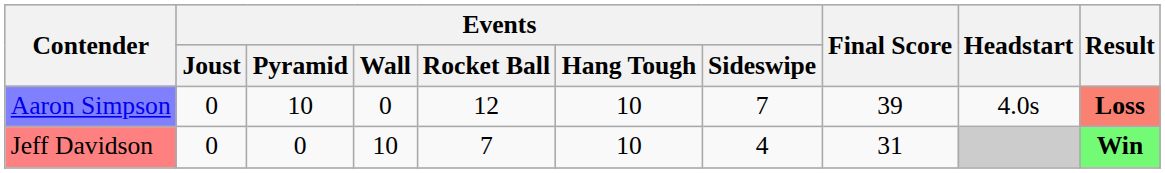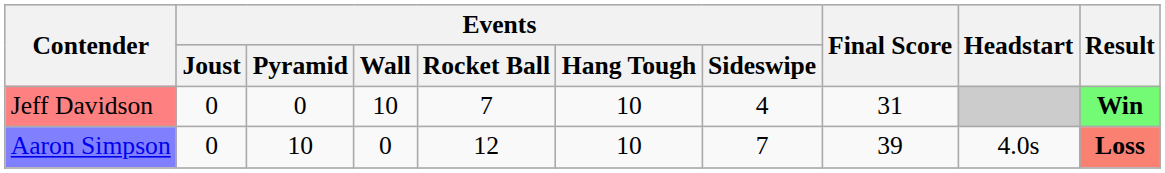 <table class="wikitable" style="text-align:center;">
 <tr>
 <th rowspan=2>Contender</th>
 <th colspan=6>Events</th>
 <th rowspan=2>Final Score</th>
 <th rowspan=2>Headstart</th>
 <th rowspan=2>Result</th>
 </tr>
 <tr>
 <th>Joust</th>
 <th>Pyramid</th>
 <th>Wall</th>
 <th>Rocket Ball</th>
 <th>Hang Tough</th>
 <th>Sideswipe</th>
 </tr>
 <tr>
+<td bgcolor=#ff8080 style="text-align:left;">Jeff Davidson</td>
+<td>0</td>
+<td>0</td>
+<td>10</td>
+<td>7</td>
+<td>10</td>
+<td>4</td>
+<td>31</td>
+<td style="background:#ccc"></td>
+<td style="text-align:center; background:#73fb76"><strong>Win</strong></td>
+</tr>
+<tr>
 <td bgcolor=#8080ff><a href='#'>Aaron Simpson</a></td>
 <td>0</td>
 <td>10</td>
 <td>0</td>
 <td>12</td>
 <td>10</td>
 <td>7</td>
 <td>39</td>
 <td>4.0s</td>
 <td style="text-align:center; background:salmon;"><strong>Loss</strong></td>
 </tr>
-<tr>
-<td bgcolor=#ff8080 style="text-align:left;">Jeff Davidson</td>
-<td>0</td>
-<td>0</td>
-<td>10</td>
-<td>7</td>
-<td>10</td>
-<td>4</td>
-<td>31</td>
-<td style="background:#ccc"></td>
-<td style="text-align:center; background:#73fb76"><strong>Win</strong></td>
-</tr>
 </table>
